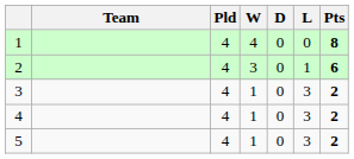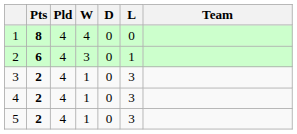 <table class="wikitable" style="text-align:center;">
 <tr>
 <th width=20 abbr="Position"></th>
-<th width=175>Team</th>
+<th width=20 abbr="Points">Pts</th>
 <th width=20 abbr="Played">Pld</th>
 <th width=20 abbr="Won">W</th>
 <th width=20 abbr="Drawn">D</th>
 <th width=20 abbr="Lost">L</th>
-<th width=20 abbr="Points">Pts</th>
+<th width=175>Team</th>
 </tr>
 <tr style="background: #ccffcc;">
 <td>1</td>
-<td style="text-align:left;"></td>
+<td><strong>8</strong></td>
 <td>4</td>
 <td>4</td>
 <td>0</td>
 <td>0</td>
-<td><strong>8</strong></td>
+<td style="text-align:left;"></td>
 </tr>
 <tr style="background: #ccffcc;">
 <td>2</td>
-<td style="text-align:left;"></td>
+<td><strong>6</strong></td>
 <td>4</td>
 <td>3</td>
 <td>0</td>
 <td>1</td>
-<td><strong>6</strong></td>
+<td style="text-align:left;"></td>
 </tr>
 <tr>
 <td>3</td>
-<td style="text-align:left;"></td>
+<td><strong>2</strong></td>
 <td>4</td>
 <td>1</td>
 <td>0</td>
 <td>3</td>
-<td><strong>2</strong></td>
+<td style="text-align:left;"></td>
 </tr>
 <tr>
 <td>4</td>
-<td style="text-align:left;"></td>
+<td><strong>2</strong></td>
 <td>4</td>
 <td>1</td>
 <td>0</td>
 <td>3</td>
-<td><strong>2</strong></td>
+<td style="text-align:left;"></td>
 </tr>
 <tr>
 <td>5</td>
-<td style="text-align:left;"></td>
+<td><strong>2</strong></td>
 <td>4</td>
 <td>1</td>
 <td>0</td>
 <td>3</td>
-<td><strong>2</strong></td>
+<td style="text-align:left;"></td>
 </tr>
 </table>
